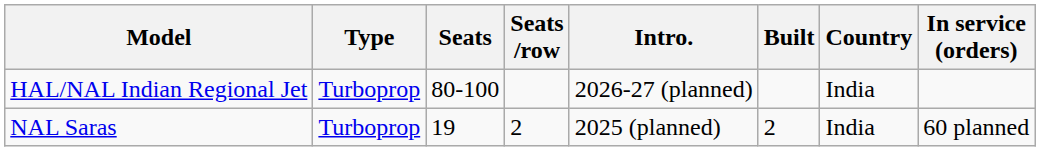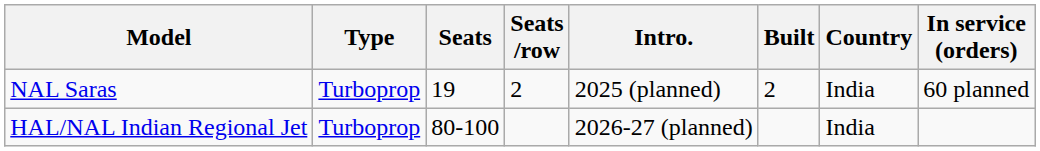 <table class="wikitable sortable">
 <tr>
 <th>Model</th>
 <th>Type</th>
 <th data-sort-type="number">Seats</th>
 <th data-sort-type="number">Seats<br>/row</th>
 <th data-sort-type="number">Intro.</th>
 <th data-sort-type="number">Built</th>
 <th>Country</th>
 <th data-sort-type="number">In service<br>(orders)</th>
 </tr>
 <tr>
+<td><a href='#'>NAL Saras</a></td>
+<td><a href='#'>Turboprop</a></td>
+<td>19</td>
+<td>2</td>
+<td>2025 (planned)</td>
+<td>2</td>
+<td>India</td>
+<td>60 planned</td>
+</tr>
+<tr>
 <td><a href='#'>HAL/NAL Indian Regional Jet</a></td>
 <td><a href='#'>Turboprop</a></td>
 <td>80-100</td>
 <td></td>
 <td>2026-27 (planned)</td>
 <td></td>
 <td>India</td>
 <td></td>
 </tr>
-<tr>
-<td><a href='#'>NAL Saras</a></td>
-<td><a href='#'>Turboprop</a></td>
-<td>19</td>
-<td>2</td>
-<td>2025 (planned)</td>
-<td>2</td>
-<td>India</td>
-<td>60 planned</td>
-</tr>
 </table>
